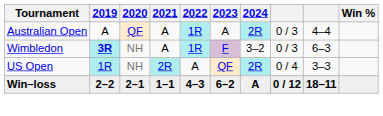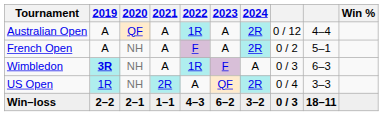 <table class=wikitable style=text-align:center>
 <tr>
 <th>Tournament</th>
 <th><a href='#'>2019</a></th>
 <th><a href='#'>2020</a></th>
 <th><a href='#'>2021</a></th>
 <th><a href='#'>2022</a></th>
 <th><a href='#'>2023</a></th>
 <th><a href='#'>2024</a></th>
 <th></th>
 <th></th>
 <th>Win %</th>
 </tr>
 <tr>
 <td style=text-align:left><a href='#'>Australian Open</a></td>
 <td>A</td>
 <td style=background:#ffebcd><a href='#'>QF</a></td>
 <td>A</td>
 <td style=background:#afeeee><a href='#'>1R</a></td>
 <td>A</td>
 <td style=background:#afeeee><a href='#'>2R</a></td>
-<td>0 / 3</td>
+<td>0 / 12</td>
 <td>4–4</td>
+<td></td>
+</tr>
+<tr>
+<td style=text-align:left><a href='#'>French Open</a></td>
+<td>A</td>
+<td style=color:#767676>NH</td>
+<td>A</td>
+<td bgcolor=thistle><a href='#'>F</a></td>
+<td>A</td>
+<td style=background:#afeeee><a href='#'>2R</a></td>
+<td>0 / 2</td>
+<td>5–1</td>
 <td></td>
 </tr>
 <tr>
 <td style=text-align:left><a href='#'>Wimbledon</a></td>
 <td style=background:#afeeee><strong><a href='#'>3R</a></strong></td>
 <td style=color:#767676>NH</td>
 <td>A</td>
 <td style=background:#afeeee><a href='#'>1R</a></td>
 <td bgcolor=thistle><a href='#'>F</a></td>
-<td>3–2</td>
+<td>A</td>
 <td>0 / 3</td>
 <td>6–3</td>
 <td></td>
 </tr>
 <tr>
 <td style=text-align:left><a href='#'>US Open</a></td>
 <td style=background:#afeeee><a href='#'>1R</a></td>
 <td style=color:#767676>NH</td>
 <td style=background:#afeeee><a href='#'>2R</a></td>
 <td>A</td>
 <td style=background:#ffebcd><a href='#'>QF</a></td>
 <td style=background:#afeeee><a href='#'>2R</a></td>
 <td>0 / 4</td>
 <td>3–3</td>
 <td></td>
 </tr>
 <tr style=font-weight:bold;background:#efefef>
 <td style=text-align:left>Win–loss</td>
 <td>2–2</td>
 <td>2–1</td>
 <td>1–1</td>
 <td>4–3</td>
 <td>6–2</td>
-<td>A</td>
-<td>0 / 12</td>
+<td>3–2</td>
+<td>0 / 3</td>
 <td>18–11</td>
 <td></td>
 </tr>
 </table>
